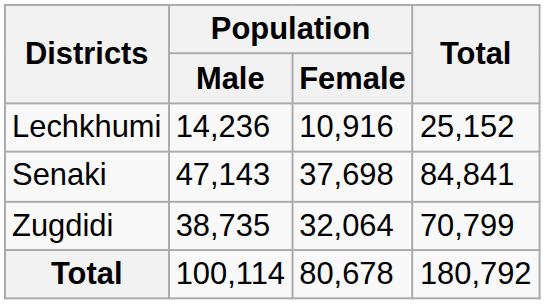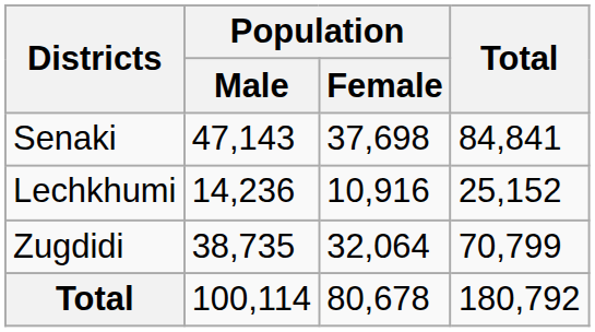 <table class="wikitable">
 <tr>
 <th rowspan="2">Districts</th>
 <th colspan="2">Population</th>
 <th rowspan="2">Total</th>
 </tr>
 <tr>
 <th>Male</th>
 <th>Female</th>
 </tr>
 <tr>
+<td>Senaki</td>
+<td>47,143</td>
+<td>37,698</td>
+<td>84,841</td>
+</tr>
+<tr>
 <td>Lechkhumi</td>
 <td>14,236</td>
 <td>10,916</td>
 <td>25,152</td>
-</tr>
-<tr>
-<td>Senaki</td>
-<td>47,143</td>
-<td>37,698</td>
-<td>84,841</td>
 </tr>
 <tr>
 <td>Zugdidi</td>
 <td>38,735</td>
 <td>32,064</td>
 <td>70,799</td>
 </tr>
 <tr>
 <th>Total</th>
 <td>100,114</td>
 <td>80,678</td>
 <td>180,792</td>
 </tr>
 </table>
